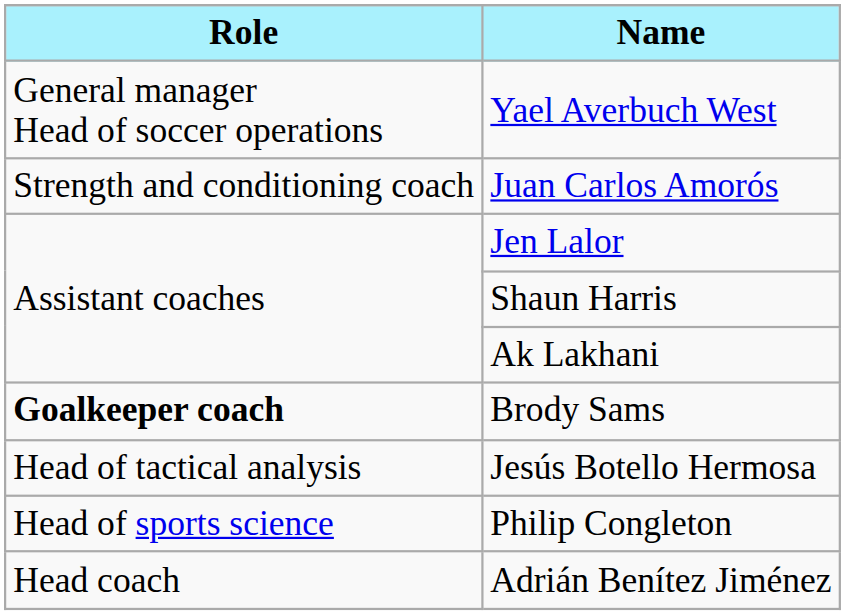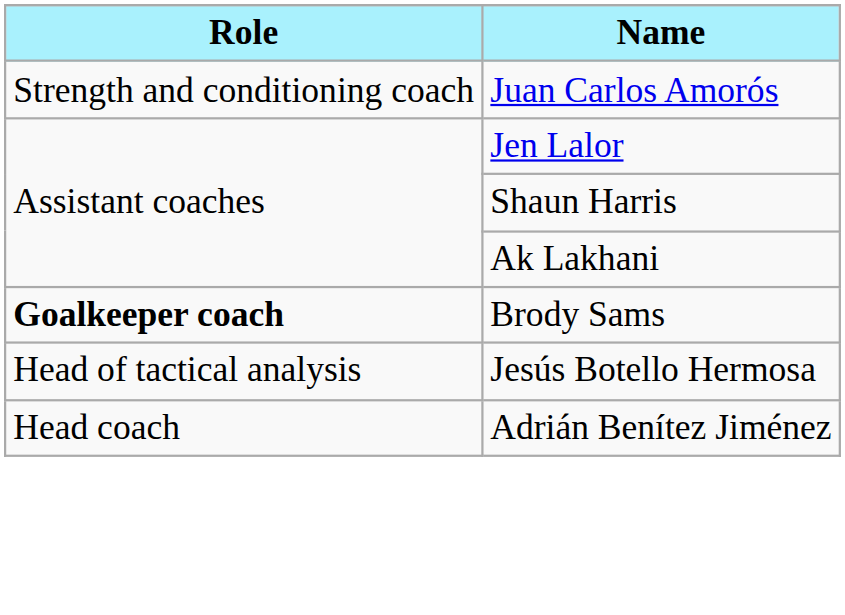 <table class="wikitable">
 <tr>
 </tr>
 <tr>
 <th style="background:#A9F1FD; color:#000;" scope="col">Role</th>
 <th style="background:#A9F1FD; color:#000;" scope="col">Name</th>
-</tr>
-<tr>
-<td>General manager<br>Head of soccer operations</td>
-<td><a href='#'>Yael Averbuch West</a></td>
 </tr>
 <tr>
 <td>Strength and conditioning coach</td>
 <td><a href='#'>Juan Carlos Amorós</a></td>
 </tr>
 <tr>
 <td rowspan=3>Assistant coaches</td>
 <td><a href='#'>Jen Lalor</a></td>
 </tr>
 <tr>
 <td>Shaun Harris</td>
 </tr>
 <tr>
 <td>Ak Lakhani</td>
 </tr>
 <tr>
 <td><strong>Goalkeeper coach</strong></td>
 <td>Brody Sams</td>
 </tr>
 <tr>
 <td>Head of tactical analysis</td>
 <td>Jesús Botello Hermosa</td>
 </tr>
 <tr>
-<td>Head of <a href='#'>sports science</a></td>
-<td>Philip Congleton</td>
-</tr>
-<tr>
 <td>Head coach</td>
 <td>Adrián Benítez Jiménez</td>
 </tr>
 </table>
